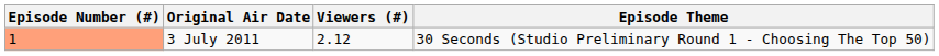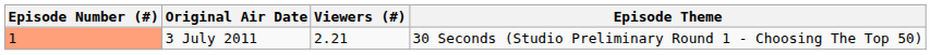 <table class="wikitable">
 <tr>
 <th>Episode Number (#)</th>
 <th>Original Air Date</th>
 <th>Viewers (#)</th>
 <th>Episode Theme</th>
 </tr>
 <tr>
 <td style="background: lightsalmon;">1</td>
 <td>3 July 2011</td>
-<td>2.12</td>
+<td>2.21</td>
 <td>30 Seconds (Studio Preliminary Round 1 - Choosing The Top 50)</td>
 </tr>
 </table>
